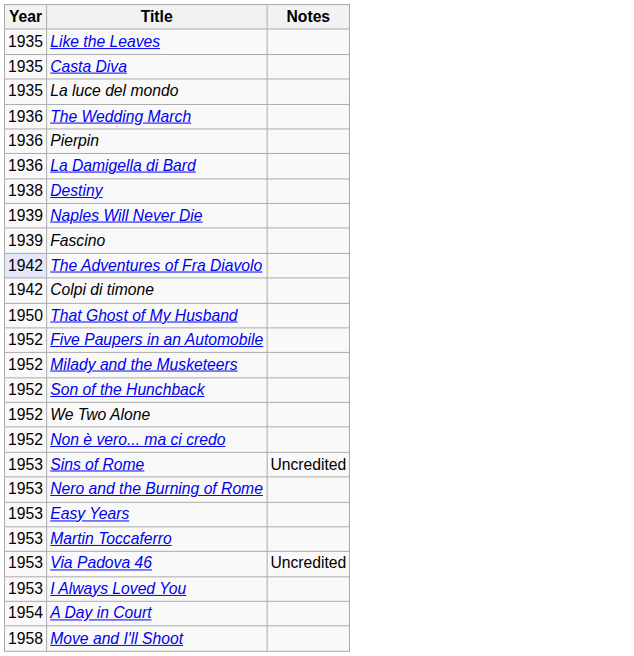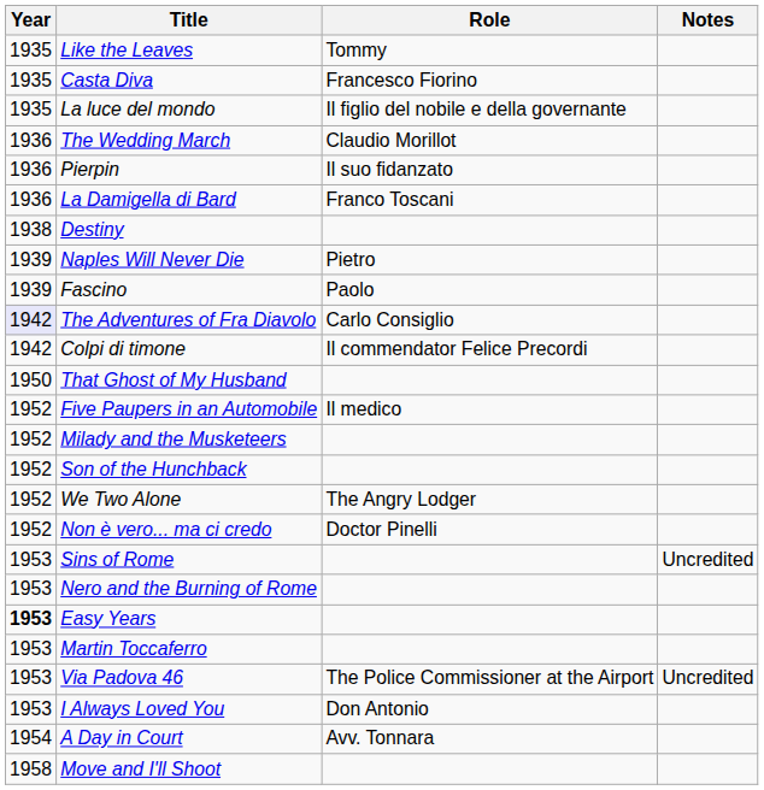 <table class="wikitable">
 <tr>
 <th>Year</th>
 <th>Title</th>
+<th>Role</th>
 <th>Notes</th>
 </tr>
 <tr>
 <td>1935</td>
 <td><em><a href='#'>Like the Leaves</a></em></td>
+<td>Tommy</td>
 <td></td>
 </tr>
 <tr>
 <td>1935</td>
 <td><em><a href='#'>Casta Diva</a></em></td>
+<td>Francesco Fiorino</td>
 <td></td>
 </tr>
 <tr>
 <td>1935</td>
 <td><em>La luce del mondo</em></td>
+<td>Il figlio del nobile e della governante</td>
 <td></td>
 </tr>
 <tr>
 <td>1936</td>
 <td><em><a href='#'>The Wedding March</a></em></td>
+<td>Claudio Morillot</td>
 <td></td>
 </tr>
 <tr>
 <td>1936</td>
 <td><em>Pierpin</em></td>
+<td>Il suo fidanzato</td>
 <td></td>
 </tr>
 <tr>
 <td>1936</td>
 <td><em><a href='#'>La Damigella di Bard</a></em></td>
+<td>Franco Toscani</td>
 <td></td>
 </tr>
 <tr>
 <td>1938</td>
 <td><em><a href='#'>Destiny</a></em></td>
 <td></td>
+<td></td>
 </tr>
 <tr>
 <td>1939</td>
 <td><em><a href='#'>Naples Will Never Die</a></em></td>
+<td>Pietro</td>
 <td></td>
 </tr>
 <tr>
 <td>1939</td>
 <td><em>Fascino</em></td>
+<td>Paolo</td>
 <td></td>
 </tr>
 <tr>
 <td style="background: lavender;">1942</td>
 <td><em><a href='#'>The Adventures of Fra Diavolo</a></em></td>
+<td>Carlo Consiglio</td>
 <td></td>
 </tr>
 <tr>
 <td>1942</td>
 <td><em>Colpi di timone</em></td>
+<td>Il commendator Felice Precordi</td>
 <td></td>
 </tr>
 <tr>
 <td>1950</td>
 <td><em><a href='#'>That Ghost of My Husband</a></em></td>
 <td></td>
+<td></td>
 </tr>
 <tr>
 <td>1952</td>
 <td><em><a href='#'>Five Paupers in an Automobile</a></em></td>
+<td>Il medico</td>
 <td></td>
 </tr>
 <tr>
 <td>1952</td>
 <td><em><a href='#'>Milady and the Musketeers</a></em></td>
 <td></td>
+<td></td>
 </tr>
 <tr>
 <td>1952</td>
 <td><em><a href='#'>Son of the Hunchback</a></em></td>
 <td></td>
+<td></td>
 </tr>
 <tr>
 <td>1952</td>
 <td><em>We Two Alone</em></td>
+<td>The Angry Lodger</td>
 <td></td>
 </tr>
 <tr>
 <td>1952</td>
 <td><em><a href='#'>Non è vero... ma ci credo</a></em></td>
+<td>Doctor Pinelli</td>
 <td></td>
 </tr>
 <tr>
 <td>1953</td>
 <td><em><a href='#'>Sins of Rome</a></em></td>
+<td></td>
 <td>Uncredited</td>
 </tr>
 <tr>
 <td>1953</td>
 <td><em><a href='#'>Nero and the Burning of Rome</a></em></td>
 <td></td>
+<td></td>
 </tr>
 <tr>
-<td>1953</td>
+<td><strong>1953</strong></td>
 <td><em><a href='#'>Easy Years</a></em></td>
+<td></td>
 <td></td>
 </tr>
 <tr>
 <td>1953</td>
 <td><em><a href='#'>Martin Toccaferro</a></em></td>
 <td></td>
+<td></td>
 </tr>
 <tr>
 <td>1953</td>
 <td><em><a href='#'>Via Padova 46</a></em></td>
+<td>The Police Commissioner at the Airport</td>
 <td>Uncredited</td>
 </tr>
 <tr>
 <td>1953</td>
 <td><em><a href='#'>I Always Loved You</a></em></td>
+<td>Don Antonio</td>
 <td></td>
 </tr>
 <tr>
 <td>1954</td>
 <td><em><a href='#'>A Day in Court</a></em></td>
+<td>Avv. Tonnara</td>
 <td></td>
 </tr>
 <tr>
 <td>1958</td>
 <td><em><a href='#'>Move and I'll Shoot</a></em></td>
 <td></td>
+<td></td>
 </tr>
 </table>
